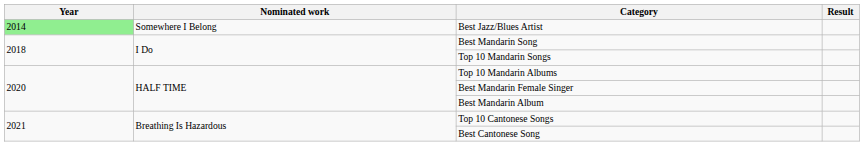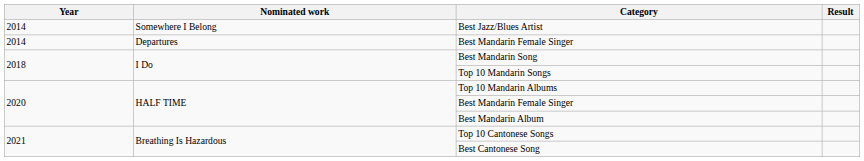 <table class="wikitable"  width="90%">
 <tr>
 <th width="12%">Year</th>
 <th width="30%">Nominated work</th>
 <th width="34%">Category</th>
 <th width="3%">Result</th>
 </tr>
 <tr>
-<td style="background: lightgreen;">2014</td>
+<td>2014</td>
 <td>Somewhere I Belong</td>
 <td>Best Jazz/Blues Artist</td>
+<td></td>
+</tr>
+<tr>
+<td>2014</td>
+<td>Departures</td>
+<td>Best Mandarin Female Singer</td>
 <td></td>
 </tr>
 <tr>
 <td rowspan=2>2018</td>
 <td rowspan=2>I Do</td>
 <td>Best Mandarin Song</td>
 <td></td>
 </tr>
 <tr>
 <td>Top 10 Mandarin Songs</td>
 <td></td>
 </tr>
 <tr>
 <td rowspan=3>2020</td>
 <td rowspan=3>HALF TIME</td>
 <td>Top 10 Mandarin Albums</td>
 <td></td>
 </tr>
 <tr>
 <td>Best Mandarin Female Singer</td>
 <td></td>
 </tr>
 <tr>
 <td>Best Mandarin Album</td>
 <td></td>
 </tr>
 <tr>
 <td rowspan=2>2021</td>
 <td rowspan=2>Breathing Is Hazardous</td>
 <td>Top 10 Cantonese Songs</td>
 <td></td>
 </tr>
 <tr>
 <td>Best Cantonese Song</td>
 <td></td>
 </tr>
 </table>
